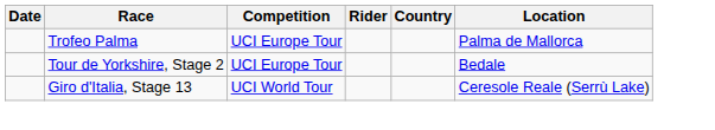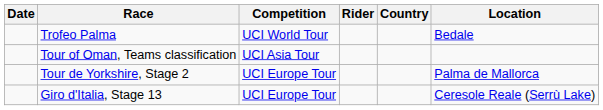 <table class="wikitable sortable">
 <tr>
 <th>Date</th>
 <th>Race</th>
 <th>Competition</th>
 <th>Rider</th>
 <th>Country</th>
 <th>Location</th>
 </tr>
 <tr>
 <td></td>
 <td><a href='#'>Trofeo Palma</a></td>
+<td><a href='#'>UCI World Tour</a></td>
+<td></td>
+<td></td>
+<td><a href='#'>Bedale</a></td>
+</tr>
+<tr>
+<td></td>
+<td><a href='#'>Tour of Oman</a>, Teams classification</td>
+<td><a href='#'>UCI Asia Tour</a></td>
+<td align="center"></td>
+<td></td>
+<td></td>
+</tr>
+<tr>
+<td></td>
+<td><a href='#'>Tour de Yorkshire</a>, Stage 2</td>
 <td><a href='#'>UCI Europe Tour</a></td>
 <td></td>
 <td></td>
 <td><a href='#'>Palma de Mallorca</a></td>
 </tr>
 <tr>
 <td></td>
-<td><a href='#'>Tour de Yorkshire</a>, Stage 2</td>
+<td><a href='#'>Giro d'Italia</a>, Stage 13</td>
 <td><a href='#'>UCI Europe Tour</a></td>
-<td></td>
-<td></td>
-<td><a href='#'>Bedale</a></td>
-</tr>
-<tr>
-<td></td>
-<td><a href='#'>Giro d'Italia</a>, Stage 13</td>
-<td><a href='#'>UCI World Tour</a></td>
 <td></td>
 <td></td>
 <td><a href='#'>Ceresole Reale</a> (<a href='#'>Serrù Lake</a>)</td>
 </tr>
 </table>
